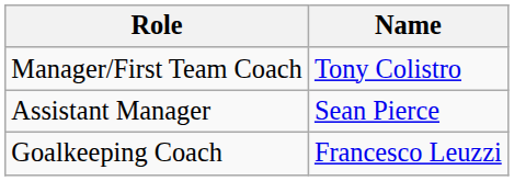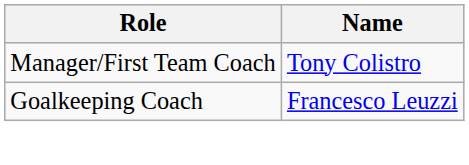 <table class="wikitable">
 <tr>
 <th>Role</th>
 <th>Name</th>
 </tr>
 <tr>
 <td>Manager/First Team Coach</td>
 <td> <a href='#'>Tony Colistro</a></td>
 </tr>
 <tr>
-<td>Assistant Manager</td>
-<td> <a href='#'>Sean Pierce</a></td>
-</tr>
-<tr>
 <td>Goalkeeping Coach</td>
 <td> <a href='#'>Francesco Leuzzi</a></td>
 </tr>
 </table>
